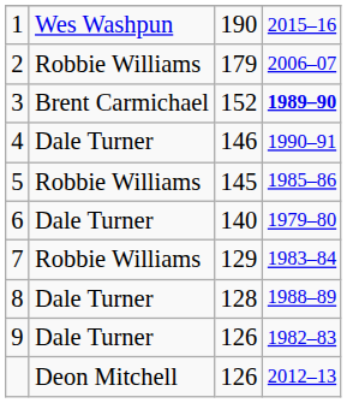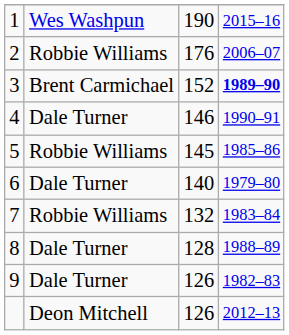 <table class="wikitable">
 <tr>
 </tr>
 <tr>
 <td>1</td>
 <td><a href='#'>Wes Washpun</a></td>
 <td>190</td>
 <td style="font-size:80%;"><a href='#'>2015–16</a></td>
 </tr>
 <tr>
 <td>2</td>
 <td>Robbie Williams</td>
-<td>179</td>
+<td>176</td>
 <td style="font-size:80%;"><a href='#'>2006–07</a></td>
 </tr>
 <tr>
 <td>3</td>
 <td>Brent Carmichael</td>
 <td>152</td>
 <td style="font-size:80%;"><strong><a href='#'>1989–90</a></strong></td>
 </tr>
 <tr>
 <td>4</td>
 <td>Dale Turner</td>
 <td>146</td>
 <td style="font-size:80%;"><a href='#'>1990–91</a></td>
 </tr>
 <tr>
 <td>5</td>
 <td>Robbie Williams</td>
 <td>145</td>
 <td style="font-size:80%;"><a href='#'>1985–86</a></td>
 </tr>
 <tr>
 <td>6</td>
 <td>Dale Turner</td>
 <td>140</td>
 <td style="font-size:80%;"><a href='#'>1979–80</a></td>
 </tr>
 <tr>
 <td>7</td>
 <td>Robbie Williams</td>
-<td>129</td>
+<td>132</td>
 <td style="font-size:80%;"><a href='#'>1983–84</a></td>
 </tr>
 <tr>
 <td>8</td>
 <td>Dale Turner</td>
 <td>128</td>
 <td style="font-size:80%;"><a href='#'>1988–89</a></td>
 </tr>
 <tr>
 <td>9</td>
 <td>Dale Turner</td>
 <td>126</td>
 <td style="font-size:80%;"><a href='#'>1982–83</a></td>
 </tr>
 <tr>
 <td></td>
 <td>Deon Mitchell</td>
 <td>126</td>
 <td style="font-size:80%;"><a href='#'>2012–13</a></td>
 </tr>
 </table>
